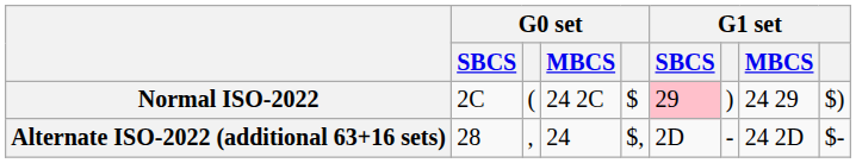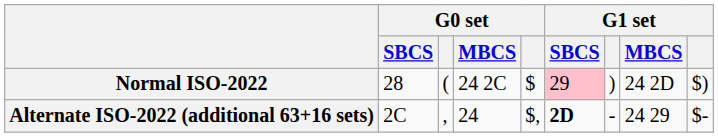 <table class="wikitable">
 <tr>
 <th rowspan="2"></th>
 <th colspan="4">G0 set</th>
 <th colspan="4">G1 set</th>
 </tr>
 <tr>
 <th><a href='#'>SBCS</a></th>
 <th></th>
 <th><a href='#'>MBCS</a></th>
 <th></th>
 <th><a href='#'>SBCS</a></th>
 <th></th>
 <th><a href='#'>MBCS</a></th>
 <th></th>
 </tr>
 <tr>
 <th>Normal ISO-2022</th>
-<td>2C</td>
+<td>28</td>
 <td>(</td>
 <td>24 2C</td>
 <td>$</td>
 <td style="background: pink;">29</td>
 <td>)</td>
-<td>24 29</td>
+<td>24 2D</td>
 <td>$)</td>
 </tr>
 <tr>
 <th>Alternate ISO-2022 (additional 63+16 sets)</th>
-<td>28</td>
+<td>2C</td>
 <td>,</td>
 <td>24</td>
 <td>$,</td>
-<td>2D</td>
+<td><strong>2D</strong></td>
 <td>-</td>
-<td>24 2D</td>
+<td>24 29</td>
 <td>$-</td>
 </tr>
 </table>
